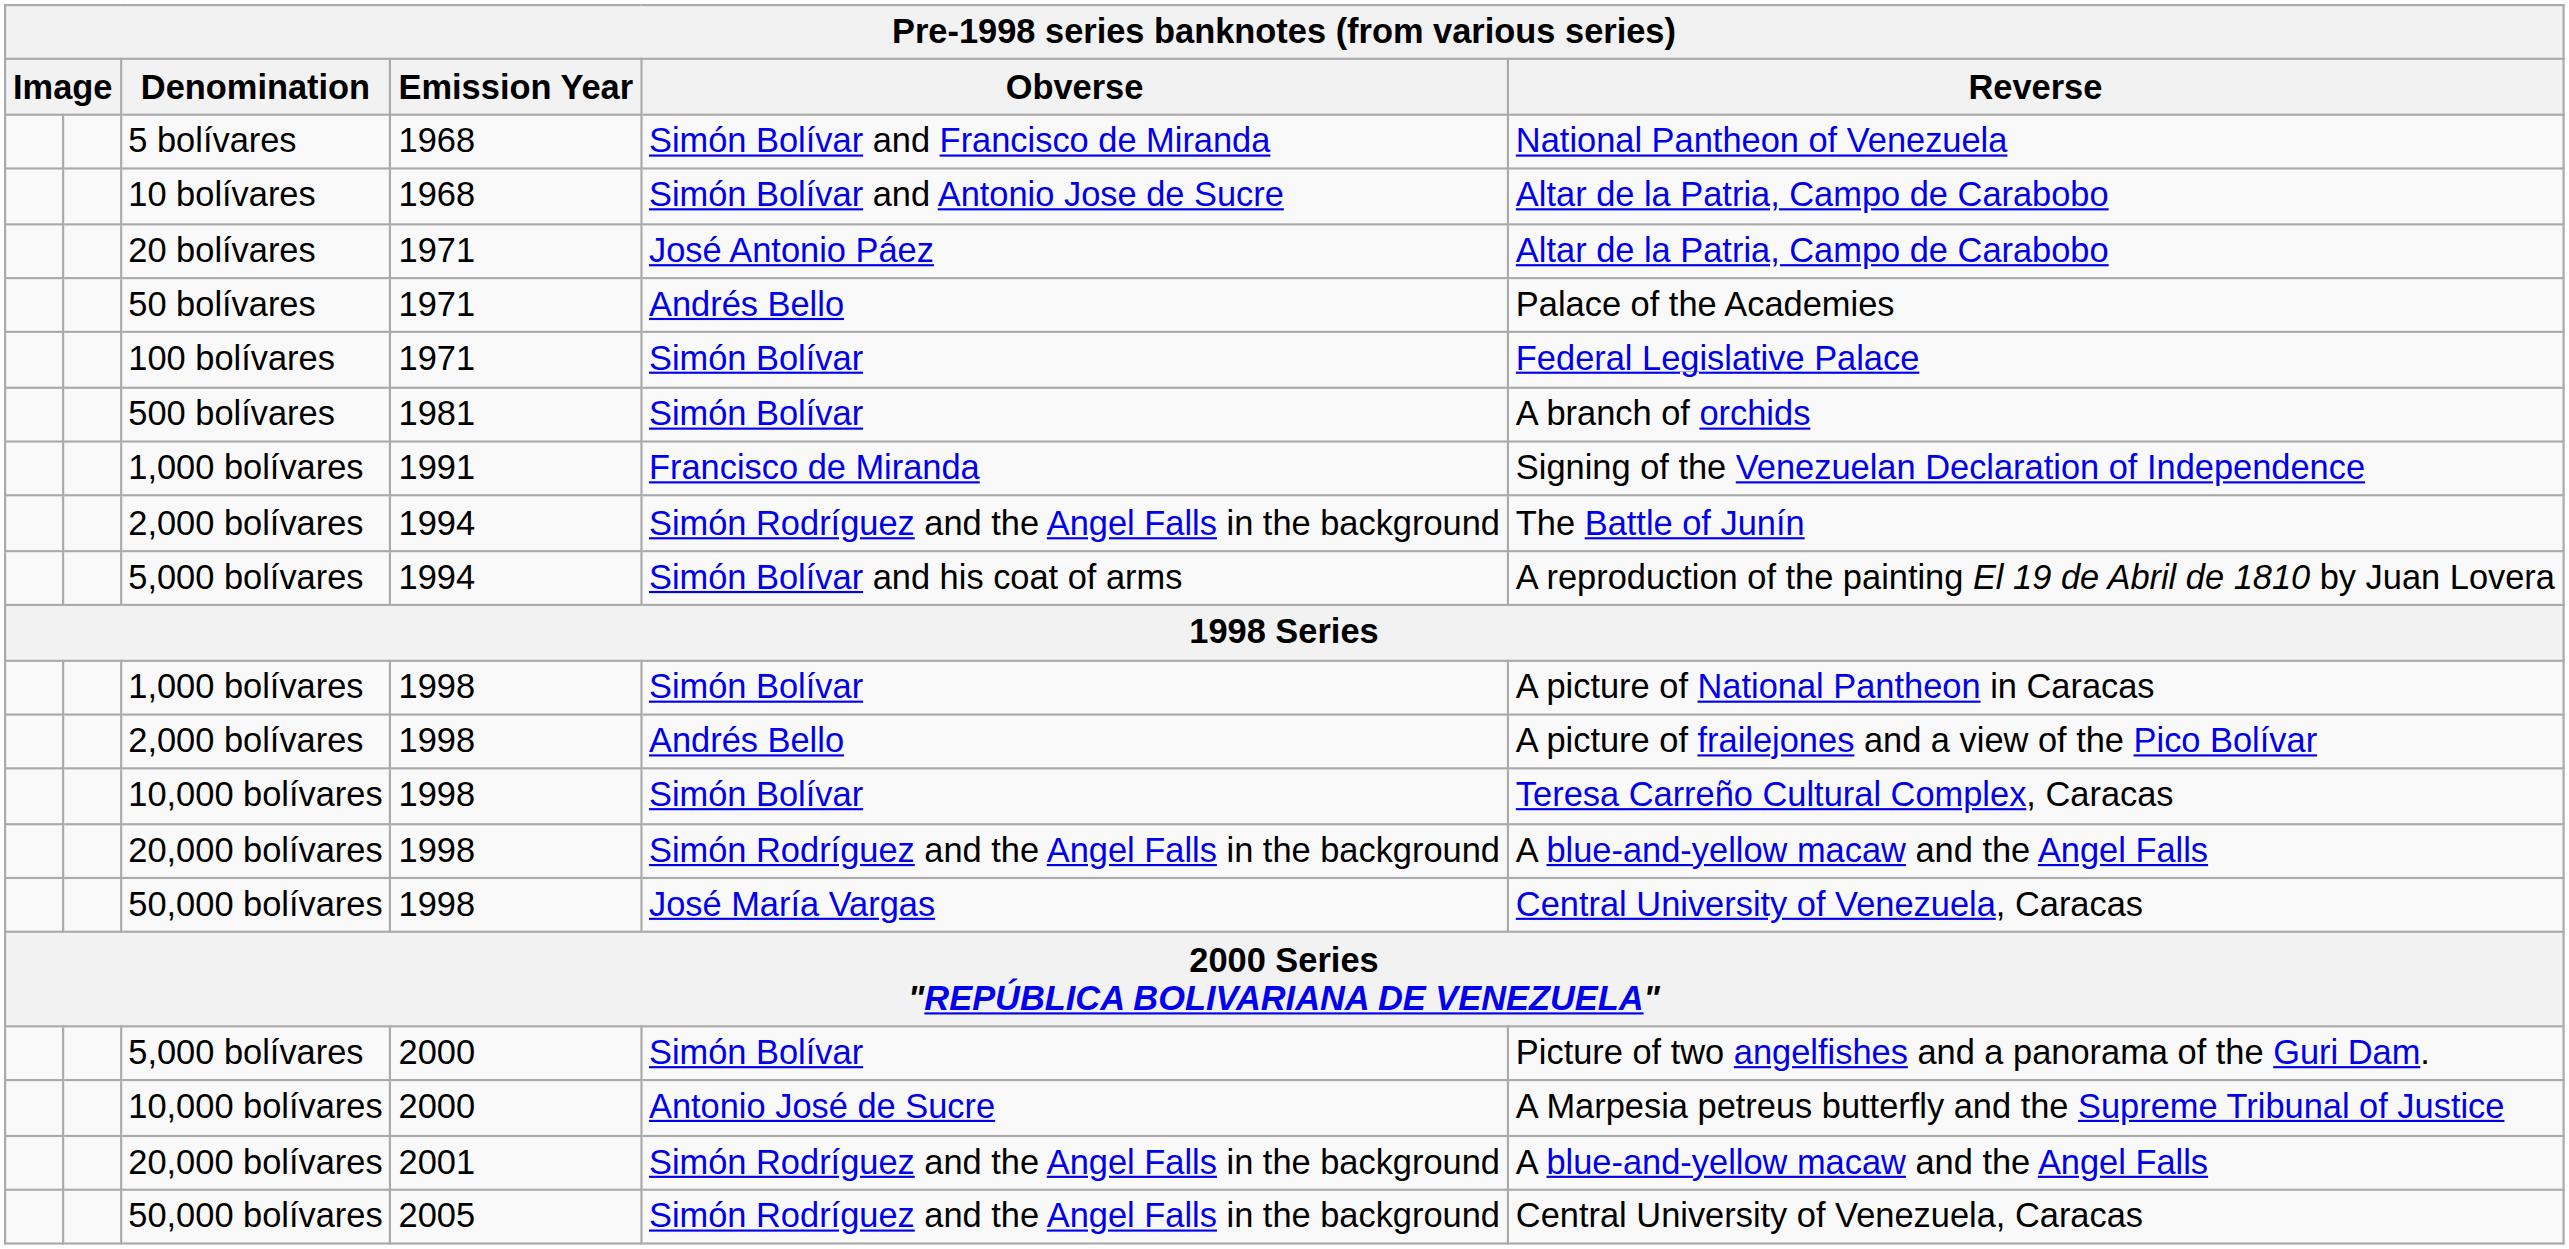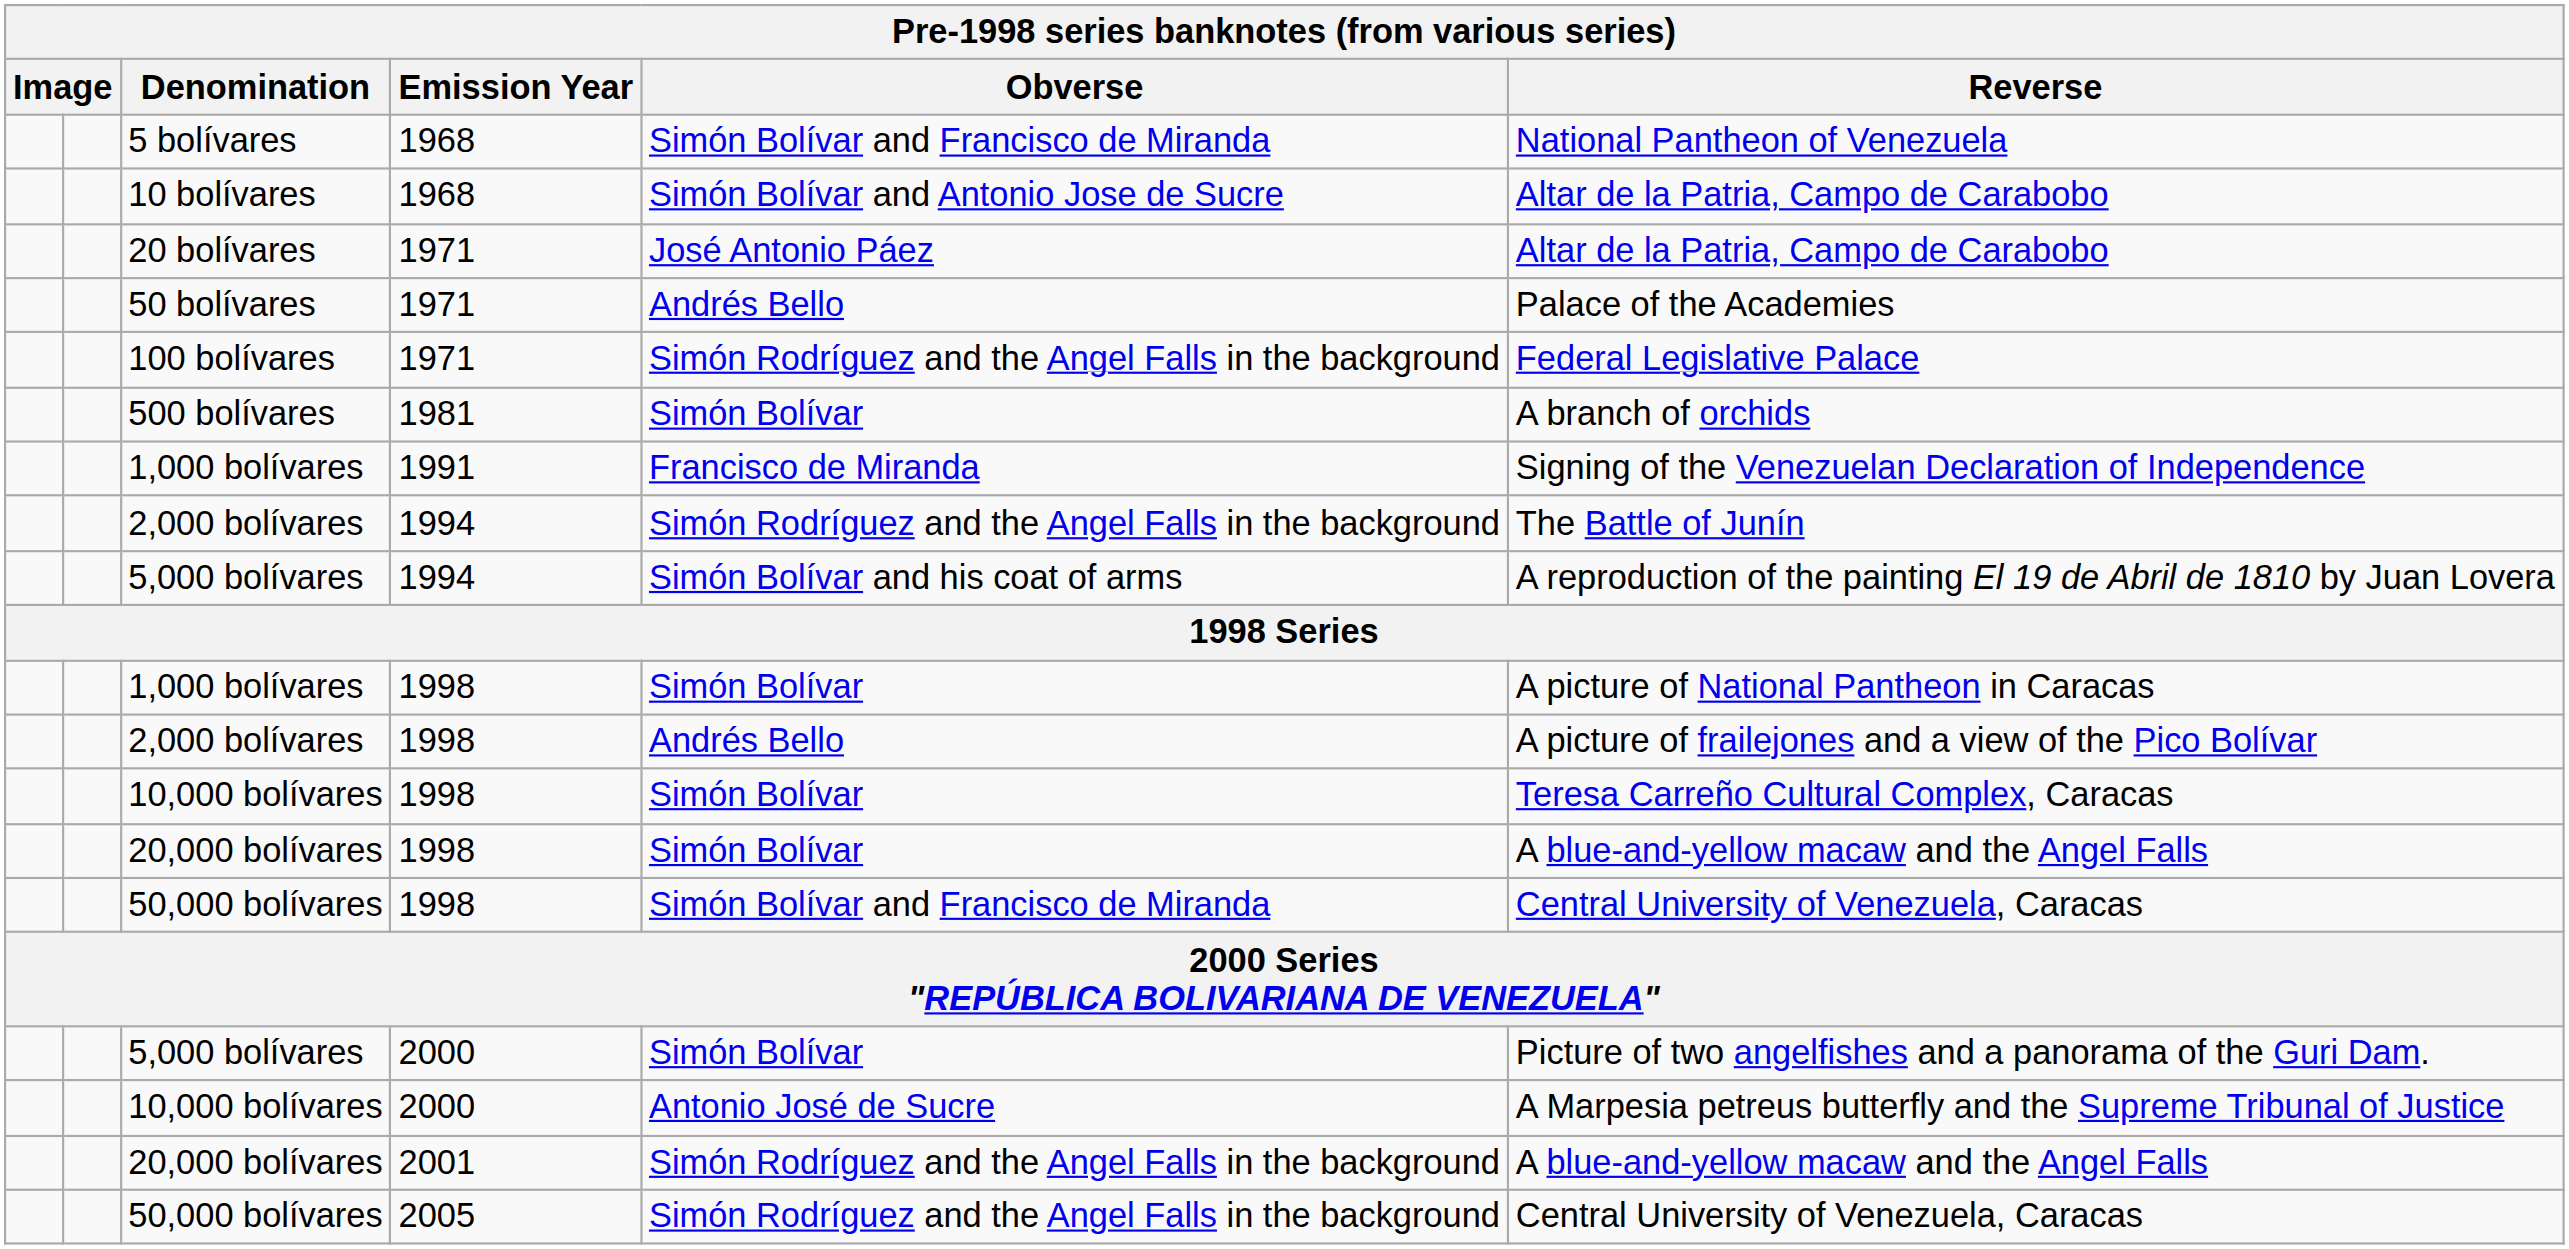 <table class="wikitable">
 <tr>
 <th colspan="6">Pre-1998 series banknotes (from various series)</th>
 </tr>
 <tr>
 <th colspan="2">Image</th>
 <th>Denomination</th>
 <th>Emission Year</th>
 <th>Obverse</th>
 <th>Reverse</th>
 </tr>
 <tr>
 <td style="text-align:center;"></td>
 <td style="text-align:center;"></td>
 <td>5 bolívares</td>
 <td>1968</td>
 <td><a href='#'>Simón Bolívar</a> and <a href='#'>Francisco de Miranda</a></td>
 <td><a href='#'>National Pantheon of Venezuela</a></td>
 </tr>
 <tr>
 <td style="text-align:center;"></td>
 <td style="text-align:center;"></td>
 <td>10 bolívares</td>
 <td>1968</td>
 <td><a href='#'>Simón Bolívar</a> and <a href='#'>Antonio Jose de Sucre</a></td>
 <td><a href='#'>Altar de la Patria, Campo de Carabobo</a></td>
 </tr>
 <tr>
 <td style="text-align:center;"></td>
 <td style="text-align:center;"></td>
 <td>20 bolívares</td>
 <td>1971</td>
 <td><a href='#'>José Antonio Páez</a></td>
 <td><a href='#'>Altar de la Patria, Campo de Carabobo</a></td>
 </tr>
 <tr>
 <td style="text-align:center;"></td>
 <td style="text-align:center;"></td>
 <td>50 bolívares</td>
 <td>1971</td>
 <td><a href='#'>Andrés Bello</a></td>
 <td>Palace of the Academies</td>
 </tr>
 <tr>
 <td style="text-align:center;"></td>
 <td style="text-align:center;"></td>
 <td>100 bolívares</td>
 <td>1971</td>
-<td><a href='#'>Simón Bolívar</a></td>
+<td><a href='#'>Simón Rodríguez</a> and the <a href='#'>Angel Falls</a> in the background</td>
 <td><a href='#'>Federal Legislative Palace</a></td>
 </tr>
 <tr>
 <td style="text-align:center;"></td>
 <td style="text-align:center;"></td>
 <td>500 bolívares</td>
 <td>1981</td>
 <td><a href='#'>Simón Bolívar</a></td>
 <td>A branch of <a href='#'>orchids</a></td>
 </tr>
 <tr>
 <td style="text-align:center;"></td>
 <td style="text-align:center;"></td>
 <td>1,000 bolívares</td>
 <td>1991</td>
 <td><a href='#'>Francisco de Miranda</a></td>
 <td>Signing of the <a href='#'>Venezuelan Declaration of Independence</a></td>
 </tr>
 <tr>
 <td style="text-align:center;"></td>
 <td style="text-align:center;"></td>
 <td>2,000 bolívares</td>
 <td>1994</td>
 <td><a href='#'>Simón Rodríguez</a> and the <a href='#'>Angel Falls</a> in the background</td>
 <td>The <a href='#'>Battle of Junín</a></td>
 </tr>
 <tr>
 <td style="text-align:center;"></td>
 <td style="text-align:center;"></td>
 <td>5,000 bolívares</td>
 <td>1994</td>
 <td><a href='#'>Simón Bolívar</a> and his coat of arms</td>
 <td>A reproduction of the painting <em>El 19 de Abril de 1810</em> by Juan Lovera</td>
 </tr>
 <tr>
 <th colspan="6">1998 Series</th>
 </tr>
 <tr>
 <td></td>
 <td></td>
 <td>1,000 bolívares</td>
 <td>1998</td>
 <td><a href='#'>Simón Bolívar</a></td>
 <td>A picture of <a href='#'>National Pantheon</a> in Caracas</td>
 </tr>
 <tr>
 <td></td>
 <td></td>
 <td>2,000 bolívares</td>
 <td>1998</td>
 <td><a href='#'>Andrés Bello</a></td>
 <td>A picture of <a href='#'>frailejones</a> and a view of the <a href='#'>Pico Bolívar</a></td>
 </tr>
 <tr>
 <td></td>
 <td></td>
 <td>10,000 bolívares</td>
 <td>1998</td>
 <td><a href='#'>Simón Bolívar</a></td>
 <td><a href='#'>Teresa Carreño Cultural Complex</a>, Caracas</td>
 </tr>
 <tr>
 <td></td>
 <td></td>
 <td>20,000 bolívares</td>
 <td>1998</td>
-<td><a href='#'>Simón Rodríguez</a> and the <a href='#'>Angel Falls</a> in the background</td>
+<td><a href='#'>Simón Bolívar</a></td>
 <td>A <a href='#'>blue-and-yellow macaw</a> and the <a href='#'>Angel Falls</a></td>
 </tr>
 <tr>
 <td></td>
 <td></td>
 <td>50,000 bolívares</td>
 <td>1998</td>
-<td><a href='#'>José María Vargas</a></td>
+<td><a href='#'>Simón Bolívar</a> and <a href='#'>Francisco de Miranda</a></td>
 <td><a href='#'>Central University of Venezuela</a>, Caracas</td>
 </tr>
 <tr>
 <th colspan="6">2000 Series <br> <em>"<a href='#'>REPÚBLICA BOLIVARIANA DE VENEZUELA</a>"</em></th>
 </tr>
 <tr>
 <td></td>
 <td></td>
 <td>5,000 bolívares</td>
 <td>2000</td>
 <td><a href='#'>Simón Bolívar</a></td>
 <td>Picture of two <a href='#'>angelfishes</a> and a panorama of the <a href='#'>Guri Dam</a>.</td>
 </tr>
 <tr>
 <td></td>
 <td></td>
 <td>10,000 bolívares</td>
 <td>2000</td>
 <td><a href='#'>Antonio José de Sucre</a></td>
 <td>A Marpesia petreus butterfly and the <a href='#'>Supreme Tribunal of Justice</a></td>
 </tr>
 <tr>
 <td></td>
 <td></td>
 <td>20,000 bolívares</td>
 <td>2001</td>
 <td><a href='#'>Simón Rodríguez</a> and the <a href='#'>Angel Falls</a> in the background</td>
 <td>A <a href='#'>blue-and-yellow macaw</a> and the <a href='#'>Angel Falls</a></td>
 </tr>
 <tr>
 <td></td>
 <td></td>
 <td>50,000 bolívares</td>
 <td>2005</td>
 <td><a href='#'>Simón Rodríguez</a> and the <a href='#'>Angel Falls</a> in the background</td>
 <td>Central University of Venezuela, Caracas</td>
 </tr>
 </table>
